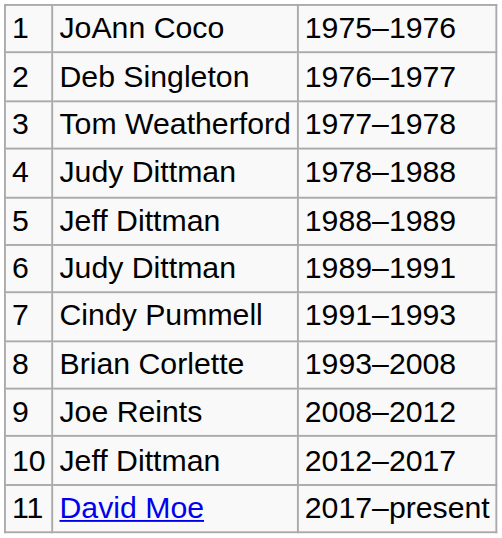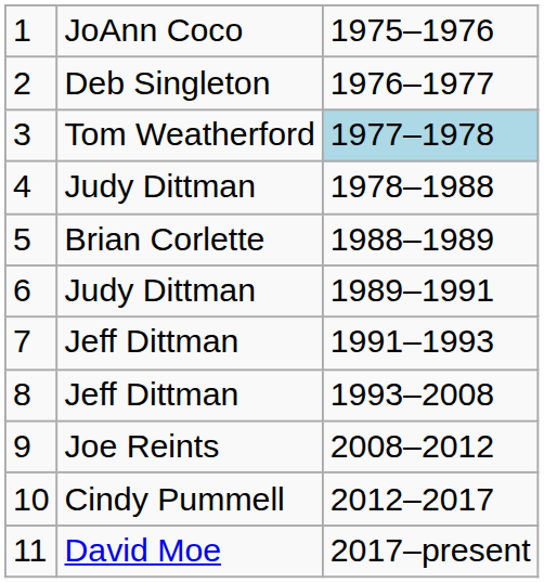 <table class="wikitable">
 <tr>
 <td>1</td>
 <td>JoAnn Coco</td>
 <td>1975–1976</td>
 </tr>
 <tr>
 <td>2</td>
 <td>Deb Singleton</td>
 <td>1976–1977</td>
 </tr>
 <tr>
 <td>3</td>
 <td>Tom Weatherford</td>
-<td>1977–1978</td>
+<td style="background: lightblue;">1977–1978</td>
 </tr>
 <tr>
 <td>4</td>
 <td>Judy Dittman</td>
 <td>1978–1988</td>
 </tr>
 <tr>
 <td>5</td>
-<td>Jeff Dittman</td>
+<td>Brian Corlette</td>
 <td>1988–1989</td>
 </tr>
 <tr>
 <td>6</td>
 <td>Judy Dittman</td>
 <td>1989–1991</td>
 </tr>
 <tr>
 <td>7</td>
-<td>Cindy Pummell</td>
+<td>Jeff Dittman</td>
 <td>1991–1993</td>
 </tr>
 <tr>
 <td>8</td>
-<td>Brian Corlette</td>
+<td>Jeff Dittman</td>
 <td>1993–2008</td>
 </tr>
 <tr>
 <td>9</td>
 <td>Joe Reints</td>
 <td>2008–2012</td>
 </tr>
 <tr>
 <td>10</td>
-<td>Jeff Dittman</td>
+<td>Cindy Pummell</td>
 <td>2012–2017</td>
 </tr>
 <tr>
 <td>11</td>
 <td><a href='#'>David Moe</a></td>
 <td>2017–present</td>
 </tr>
 </table>
